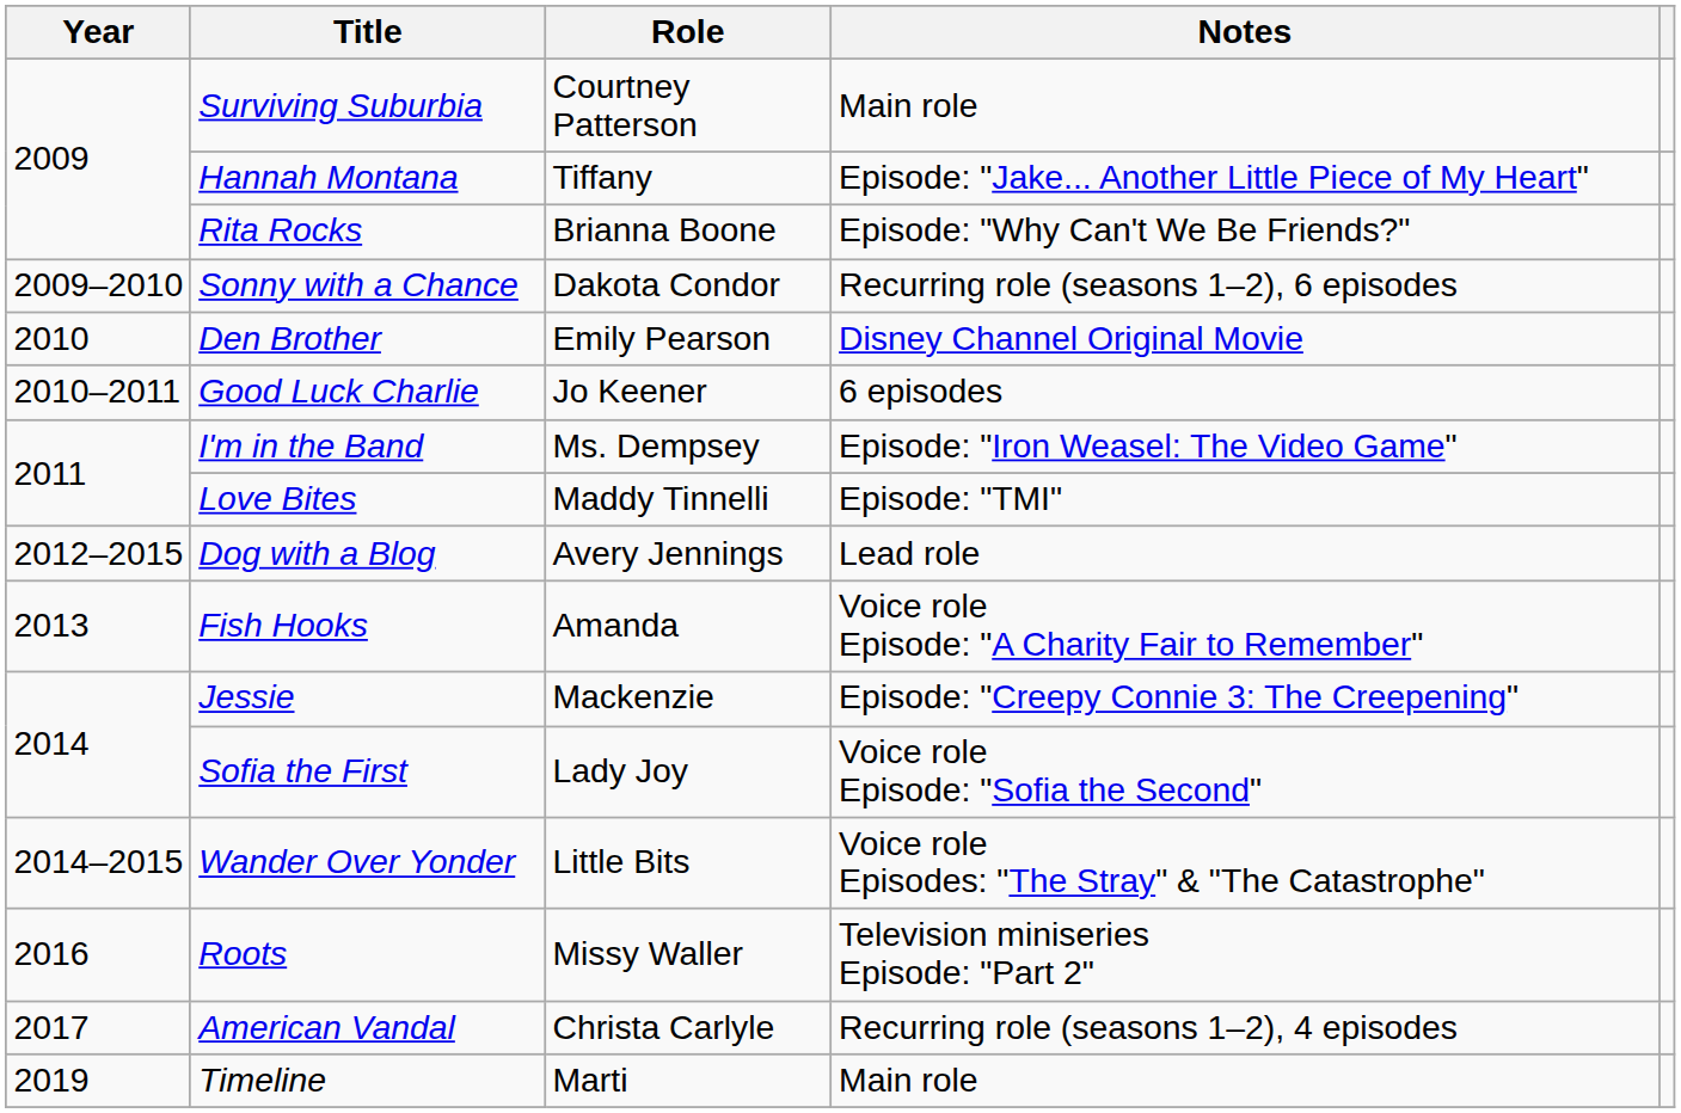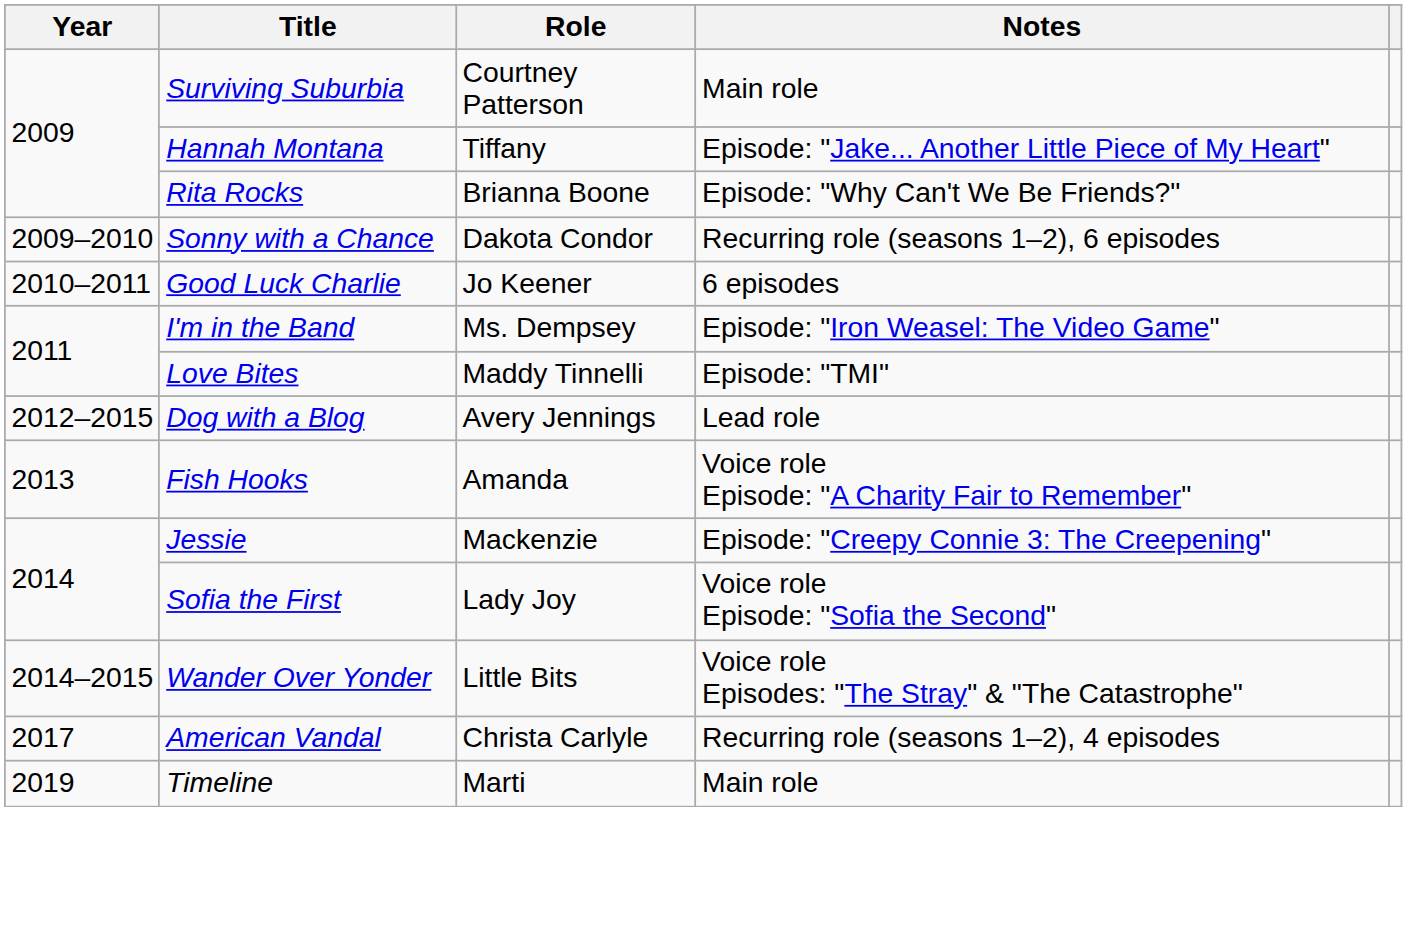 <table class="wikitable sortable">
 <tr>
 <th>Year</th>
 <th style="width:10em;">Title</th>
 <th style="width:8em;">Role</th>
 <th class="unsortable" style="width:24em;">Notes</th>
 <th class="unsortable"></th>
 </tr>
 <tr>
 <td rowspan="3">2009</td>
 <td><em><a href='#'>Surviving Suburbia</a></em></td>
 <td>Courtney Patterson</td>
 <td>Main role</td>
 <td></td>
 </tr>
 <tr>
 <td><em><a href='#'>Hannah Montana</a></em></td>
 <td>Tiffany</td>
 <td>Episode: "<a href='#'>Jake... Another Little Piece of My Heart</a>"</td>
 <td></td>
 </tr>
 <tr>
 <td><em><a href='#'>Rita Rocks</a></em></td>
 <td>Brianna Boone</td>
 <td>Episode: "Why Can't We Be Friends?"</td>
 <td></td>
 </tr>
 <tr>
 <td>2009–2010</td>
 <td><em><a href='#'>Sonny with a Chance</a></em></td>
 <td>Dakota Condor</td>
 <td>Recurring role (seasons 1–2), 6 episodes</td>
-<td></td>
-</tr>
-<tr>
-<td>2010</td>
-<td><em><a href='#'>Den Brother</a></em></td>
-<td>Emily Pearson</td>
-<td><a href='#'>Disney Channel Original Movie</a></td>
 <td></td>
 </tr>
 <tr>
 <td>2010–2011</td>
 <td><em><a href='#'>Good Luck Charlie</a></em></td>
 <td>Jo Keener</td>
 <td>6 episodes</td>
 <td></td>
 </tr>
 <tr>
 <td rowspan="2">2011</td>
 <td><em><a href='#'>I'm in the Band</a></em></td>
 <td>Ms. Dempsey</td>
 <td>Episode: "<a href='#'>Iron Weasel: The Video Game</a>"</td>
 <td></td>
 </tr>
 <tr>
 <td><em><a href='#'>Love Bites</a></em></td>
 <td>Maddy Tinnelli</td>
 <td>Episode: "TMI"</td>
 <td></td>
 </tr>
 <tr>
 <td>2012–2015</td>
 <td><em><a href='#'>Dog with a Blog</a></em></td>
 <td>Avery Jennings</td>
 <td>Lead role</td>
 <td></td>
 </tr>
 <tr>
 <td>2013</td>
 <td><em><a href='#'>Fish Hooks</a></em></td>
 <td>Amanda</td>
 <td>Voice role <br> Episode: "<a href='#'>A Charity Fair to Remember</a>"</td>
 <td></td>
 </tr>
 <tr>
 <td rowspan="2">2014</td>
 <td><em><a href='#'>Jessie</a></em></td>
 <td>Mackenzie</td>
 <td>Episode: "<a href='#'>Creepy Connie 3: The Creepening</a>"</td>
 <td></td>
 </tr>
 <tr>
 <td><em><a href='#'>Sofia the First</a></em></td>
 <td>Lady Joy</td>
 <td>Voice role <br> Episode: "<a href='#'>Sofia the Second</a>"</td>
 <td></td>
 </tr>
 <tr>
 <td>2014–2015</td>
 <td><em><a href='#'>Wander Over Yonder</a></em></td>
 <td>Little Bits</td>
 <td>Voice role <br> Episodes: "<a href='#'>The Stray</a>" & "The Catastrophe"</td>
 <td></td>
 </tr>
 <tr>
-<td>2016</td>
-<td><em><a href='#'>Roots</a></em></td>
-<td>Missy Waller</td>
-<td>Television miniseries <br> Episode: "Part 2"</td>
-<td></td>
-</tr>
-<tr>
 <td>2017</td>
 <td><em><a href='#'>American Vandal</a></em></td>
 <td>Christa Carlyle</td>
 <td>Recurring role (seasons 1–2), 4 episodes</td>
 <td></td>
 </tr>
 <tr>
 <td>2019</td>
 <td><em>Timeline</em></td>
 <td>Marti</td>
 <td>Main role</td>
 <td></td>
 </tr>
 </table>
